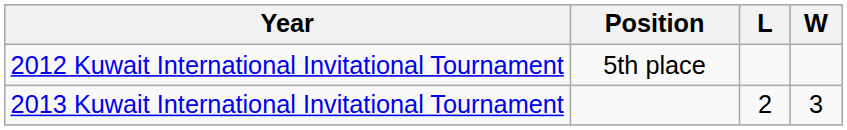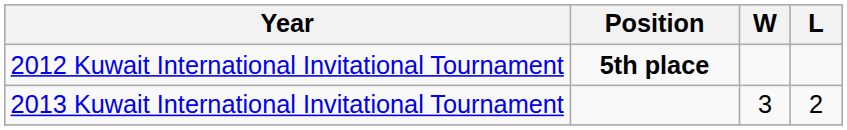 <table class="wikitable" style="text-align: center;">
 <tr>
 <th>Year</th>
 <th width="100">Position</th>
+<th width="25">W</th>
 <th width="25">L</th>
-<th width="25">W</th>
 </tr>
 <tr>
 <td> <a href='#'>2012 Kuwait International Invitational Tournament</a></td>
-<td>5th place</td>
+<td><strong>5th place</strong></td>
 <td></td>
 <td></td>
 </tr>
 <tr>
 <td> <a href='#'>2013 Kuwait International Invitational Tournament</a></td>
 <td></td>
+<td>3</td>
 <td>2</td>
-<td>3</td>
 </tr>
 </table>
